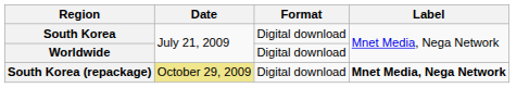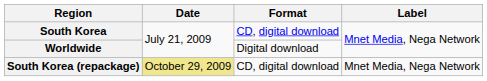 <table class="wikitable plainrowheaders">
 <tr>
 <th scope="col">Region</th>
 <th scope="col">Date</th>
 <th scope="col">Format</th>
 <th scope="col">Label</th>
 </tr>
 <tr>
 <th scope="row">South Korea</th>
 <td rowspan="2">July 21, 2009</td>
-<td>Digital download</td>
+<td><a href='#'>CD</a>, <a href='#'>digital download</a></td>
 <td rowspan="2"><a href='#'>Mnet Media</a>, Nega Network</td>
 </tr>
 <tr>
 <th scope="row">Worldwide</th>
 <td>Digital download</td>
 </tr>
 <tr>
 <th scope="row">South Korea (repackage)</th>
 <td style="background: khaki;">October 29, 2009</td>
-<td>Digital download</td>
-<td><strong>Mnet Media, Nega Network</strong></td>
+<td>CD, digital download</td>
+<td>Mnet Media, Nega Network</td>
 </tr>
 </table>
